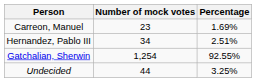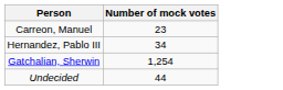 <table class="sortable wikitable" style="font-size:95%;">
 <tr>
 <th>Person</th>
 <th>Number of mock votes</th>
-<th>Percentage</th>
 </tr>
 <tr align="center">
 <td>Carreon, Manuel</td>
 <td>23</td>
-<td>1.69%</td>
 </tr>
 <tr align="center">
 <td>Hernandez, Pablo III</td>
 <td>34</td>
-<td>2.51%</td>
 </tr>
 <tr align="center">
 <td><a href='#'>Gatchalian, Sherwin</a></td>
 <td>1,254</td>
-<td>92.55%</td>
 </tr>
 <tr align="center">
 <td><em>Undecided</em></td>
 <td>44</td>
-<td>3.25%</td>
 </tr>
 </table>
